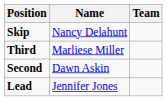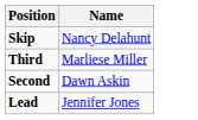 <table class="wikitable">
 <tr>
 <th><strong>Position</strong></th>
 <th><strong>Name</strong></th>
-<th><strong>Team</strong></th>
 </tr>
 <tr>
 <td><strong>Skip</strong></td>
 <td><a href='#'>Nancy Delahunt</a></td>
-<td></td>
 </tr>
 <tr>
 <td><strong>Third</strong></td>
 <td><a href='#'>Marliese Miller</a></td>
-<td></td>
 </tr>
 <tr>
 <td><strong>Second</strong></td>
 <td><a href='#'>Dawn Askin</a></td>
-<td></td>
 </tr>
 <tr>
 <td><strong>Lead</strong></td>
 <td><a href='#'>Jennifer Jones</a></td>
-<td></td>
 </tr>
 </table>
